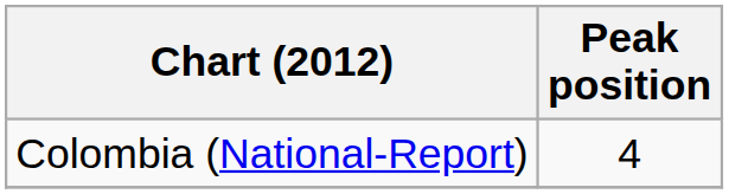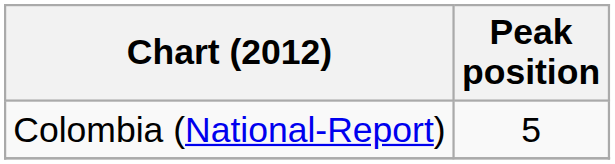 <table class="wikitable sortable">
 <tr>
 <th>Chart (2012)</th>
 <th>Peak<br>position</th>
 </tr>
 <tr>
 <td>Colombia (<a href='#'>National-Report</a>)</td>
-<td align="center">4</td>
+<td align="center">5</td>
 </tr>
 <tr>
 </tr>
 <tr>
 </tr>
 <tr>
 </tr>
 <tr>
 </tr>
 </table>
